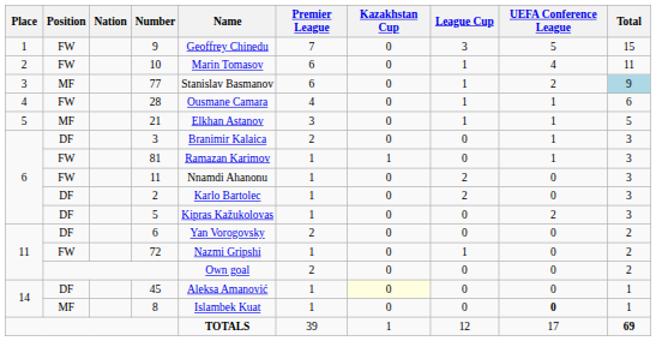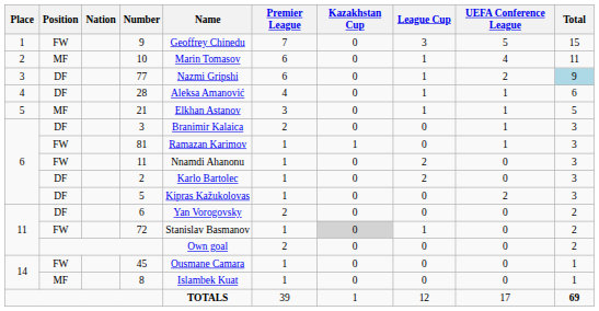 <table class="wikitable" style="font-size: 95%; text-align: center;">
 <tr>
 <th width=60>Place</th>
 <th width=60>Position</th>
 <th width=60>Nation</th>
 <th width=60>Number</th>
 <th width=200>Name</th>
 <th width=150><a href='#'>Premier League</a></th>
 <th width=150><a href='#'>Kazakhstan Cup</a></th>
 <th width=150><a href='#'>League Cup</a></th>
 <th width=250><a href='#'>UEFA Conference League</a></th>
 <th width=80>Total</th>
 </tr>
 <tr>
 <td>1</td>
 <td>FW</td>
 <td></td>
 <td>9</td>
 <td><a href='#'>Geoffrey Chinedu</a></td>
 <td>7</td>
 <td>0</td>
 <td>3</td>
 <td>5</td>
 <td>15</td>
 </tr>
 <tr>
 <td>2</td>
-<td>FW</td>
+<td>MF</td>
 <td></td>
 <td>10</td>
 <td><a href='#'>Marin Tomasov</a></td>
 <td>6</td>
 <td>0</td>
 <td>1</td>
 <td>4</td>
 <td>11</td>
 </tr>
 <tr>
 <td>3</td>
-<td>MF</td>
+<td>DF</td>
 <td></td>
 <td>77</td>
-<td>Stanislav Basmanov</td>
+<td><a href='#'>Nazmi Gripshi</a></td>
 <td>6</td>
 <td>0</td>
 <td>1</td>
 <td>2</td>
 <td style="background: lightblue;">9</td>
 </tr>
 <tr>
 <td>4</td>
-<td>FW</td>
+<td>DF</td>
 <td></td>
 <td>28</td>
-<td><a href='#'>Ousmane Camara</a></td>
+<td><a href='#'>Aleksa Amanović</a></td>
 <td>4</td>
 <td>0</td>
 <td>1</td>
 <td>1</td>
 <td>6</td>
 </tr>
 <tr>
 <td>5</td>
 <td>MF</td>
 <td></td>
 <td>21</td>
 <td><a href='#'>Elkhan Astanov</a></td>
 <td>3</td>
 <td>0</td>
 <td>1</td>
 <td>1</td>
 <td>5</td>
 </tr>
 <tr>
 <td rowspan="5">6</td>
 <td>DF</td>
 <td></td>
 <td>3</td>
 <td><a href='#'>Branimir Kalaica</a></td>
 <td>2</td>
 <td>0</td>
 <td>0</td>
 <td>1</td>
 <td>3</td>
 </tr>
 <tr>
 <td>FW</td>
 <td></td>
 <td>81</td>
 <td><a href='#'>Ramazan Karimov</a></td>
 <td>1</td>
 <td>1</td>
 <td>0</td>
 <td>1</td>
 <td>3</td>
 </tr>
 <tr>
 <td>FW</td>
 <td></td>
 <td>11</td>
 <td>Nnamdi Ahanonu</td>
 <td>1</td>
 <td>0</td>
 <td>2</td>
 <td>0</td>
 <td>3</td>
 </tr>
 <tr>
 <td>DF</td>
 <td></td>
 <td>2</td>
 <td><a href='#'>Karlo Bartolec</a></td>
 <td>1</td>
 <td>0</td>
 <td>2</td>
 <td>0</td>
 <td>3</td>
 </tr>
 <tr>
 <td>DF</td>
 <td></td>
 <td>5</td>
 <td><a href='#'>Kipras Kažukolovas</a></td>
 <td>1</td>
 <td>0</td>
 <td>0</td>
 <td>2</td>
 <td>3</td>
 </tr>
 <tr>
 <td rowspan="3">11</td>
 <td>DF</td>
 <td></td>
 <td>6</td>
 <td><a href='#'>Yan Vorogovsky</a></td>
 <td>2</td>
 <td>0</td>
 <td>0</td>
 <td>0</td>
 <td>2</td>
 </tr>
 <tr>
 <td>FW</td>
 <td></td>
 <td>72</td>
-<td><a href='#'>Nazmi Gripshi</a></td>
+<td>Stanislav Basmanov</td>
 <td>1</td>
-<td>0</td>
+<td style="background: lightgrey;">0</td>
 <td>1</td>
 <td>0</td>
 <td>2</td>
 </tr>
 <tr>
 <td colspan="3"></td>
 <td><a href='#'>Own goal</a></td>
 <td>2</td>
 <td>0</td>
 <td>0</td>
 <td>0</td>
 <td>2</td>
 </tr>
 <tr>
 <td rowspan="2">14</td>
-<td>DF</td>
+<td>FW</td>
 <td></td>
 <td>45</td>
-<td><a href='#'>Aleksa Amanović</a></td>
+<td><a href='#'>Ousmane Camara</a></td>
 <td>1</td>
-<td style="background: lightyellow;">0</td>
+<td>0</td>
 <td>0</td>
 <td>0</td>
 <td>1</td>
 </tr>
 <tr>
 <td>MF</td>
 <td></td>
 <td>8</td>
 <td><a href='#'>Islambek Kuat</a></td>
 <td>1</td>
 <td>0</td>
 <td>0</td>
-<td><strong>0</strong></td>
+<td>0</td>
 <td>1</td>
 </tr>
 <tr>
 <td colspan="4"></td>
 <td><strong>TOTALS</strong></td>
 <td>39</td>
 <td>1</td>
 <td>12</td>
 <td>17</td>
 <td><strong>69</strong></td>
 </tr>
 </table>
